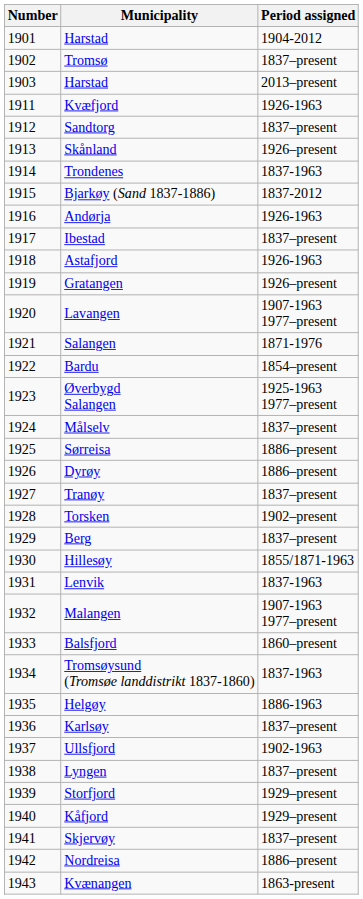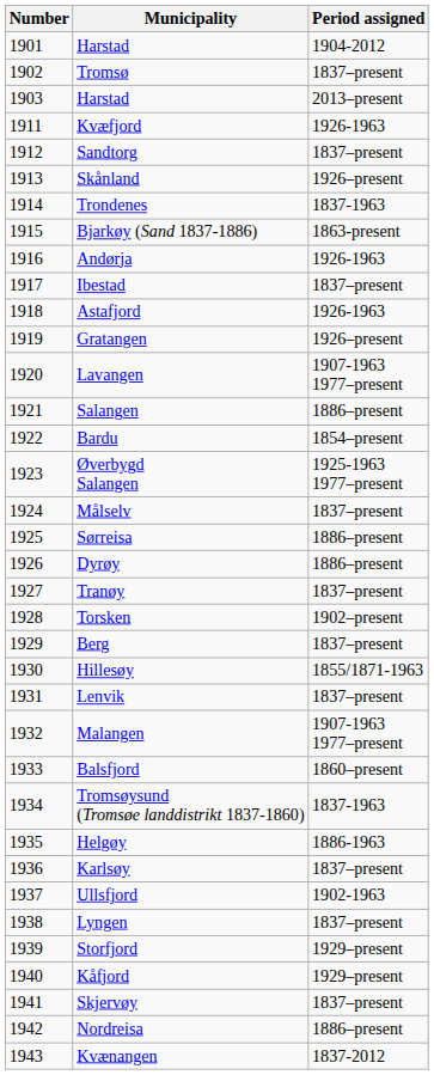 <table class="wikitable">
 <tr>
 <th>Number</th>
 <th>Municipality</th>
 <th>Period assigned</th>
 </tr>
 <tr>
 <td>1901</td>
 <td><a href='#'>Harstad</a></td>
 <td>1904-2012</td>
 </tr>
 <tr>
 <td>1902</td>
 <td><a href='#'>Tromsø</a></td>
 <td>1837–present</td>
 </tr>
 <tr>
 <td>1903</td>
 <td><a href='#'>Harstad</a></td>
 <td>2013–present</td>
 </tr>
 <tr>
 <td>1911</td>
 <td><a href='#'>Kvæfjord</a></td>
 <td>1926-1963</td>
 </tr>
 <tr>
 <td>1912</td>
 <td><a href='#'>Sandtorg</a></td>
 <td>1837–present</td>
 </tr>
 <tr>
 <td>1913</td>
 <td><a href='#'>Skånland</a></td>
 <td>1926–present</td>
 </tr>
 <tr>
 <td>1914</td>
 <td><a href='#'>Trondenes</a></td>
 <td>1837-1963</td>
 </tr>
 <tr>
 <td>1915</td>
 <td><a href='#'>Bjarkøy</a> (<em>Sand</em> 1837-1886)</td>
-<td>1837-2012</td>
+<td>1863-present</td>
 </tr>
 <tr>
 <td>1916</td>
 <td><a href='#'>Andørja</a></td>
 <td>1926-1963</td>
 </tr>
 <tr>
 <td>1917</td>
 <td><a href='#'>Ibestad</a></td>
 <td>1837–present</td>
 </tr>
 <tr>
 <td>1918</td>
 <td><a href='#'>Astafjord</a></td>
 <td>1926-1963</td>
 </tr>
 <tr>
 <td>1919</td>
 <td><a href='#'>Gratangen</a></td>
 <td>1926–present</td>
 </tr>
 <tr>
 <td>1920</td>
 <td><a href='#'>Lavangen</a></td>
 <td>1907-1963<br>1977–present</td>
 </tr>
 <tr>
 <td>1921</td>
 <td><a href='#'>Salangen</a></td>
-<td>1871-1976</td>
+<td>1886–present</td>
 </tr>
 <tr>
 <td>1922</td>
 <td><a href='#'>Bardu</a></td>
 <td>1854–present</td>
 </tr>
 <tr>
 <td>1923</td>
 <td><a href='#'>Øverbygd</a><br><a href='#'>Salangen</a></td>
 <td>1925-1963<br>1977–present</td>
 </tr>
 <tr>
 <td>1924</td>
 <td><a href='#'>Målselv</a></td>
 <td>1837–present</td>
 </tr>
 <tr>
 <td>1925</td>
 <td><a href='#'>Sørreisa</a></td>
 <td>1886–present</td>
 </tr>
 <tr>
 <td>1926</td>
 <td><a href='#'>Dyrøy</a></td>
 <td>1886–present</td>
 </tr>
 <tr>
 <td>1927</td>
 <td><a href='#'>Tranøy</a></td>
 <td>1837–present</td>
 </tr>
 <tr>
 <td>1928</td>
 <td><a href='#'>Torsken</a></td>
 <td>1902–present</td>
 </tr>
 <tr>
 <td>1929</td>
 <td><a href='#'>Berg</a></td>
 <td>1837–present</td>
 </tr>
 <tr>
 <td>1930</td>
 <td><a href='#'>Hillesøy</a></td>
 <td>1855/1871-1963</td>
 </tr>
 <tr>
 <td>1931</td>
 <td><a href='#'>Lenvik</a></td>
-<td>1837-1963</td>
+<td>1837–present</td>
 </tr>
 <tr>
 <td>1932</td>
 <td><a href='#'>Malangen</a></td>
 <td>1907-1963<br>1977–present</td>
 </tr>
 <tr>
 <td>1933</td>
 <td><a href='#'>Balsfjord</a></td>
 <td>1860–present</td>
 </tr>
 <tr>
 <td>1934</td>
 <td><a href='#'>Tromsøysund</a><br>(<em>Tromsøe landdistrikt</em> 1837-1860)</td>
 <td>1837-1963</td>
 </tr>
 <tr>
 <td>1935</td>
 <td><a href='#'>Helgøy</a></td>
 <td>1886-1963</td>
 </tr>
 <tr>
 <td>1936</td>
 <td><a href='#'>Karlsøy</a></td>
 <td>1837–present</td>
 </tr>
 <tr>
 <td>1937</td>
 <td><a href='#'>Ullsfjord</a></td>
 <td>1902-1963</td>
 </tr>
 <tr>
 <td>1938</td>
 <td><a href='#'>Lyngen</a></td>
 <td>1837–present</td>
 </tr>
 <tr>
 <td>1939</td>
 <td><a href='#'>Storfjord</a></td>
 <td>1929–present</td>
 </tr>
 <tr>
 <td>1940</td>
 <td><a href='#'>Kåfjord</a></td>
 <td>1929–present</td>
 </tr>
 <tr>
 <td>1941</td>
 <td><a href='#'>Skjervøy</a></td>
 <td>1837–present</td>
 </tr>
 <tr>
 <td>1942</td>
 <td><a href='#'>Nordreisa</a></td>
 <td>1886–present</td>
 </tr>
 <tr>
 <td>1943</td>
 <td><a href='#'>Kvænangen</a></td>
-<td>1863-present</td>
+<td>1837-2012</td>
 </tr>
 </table>
